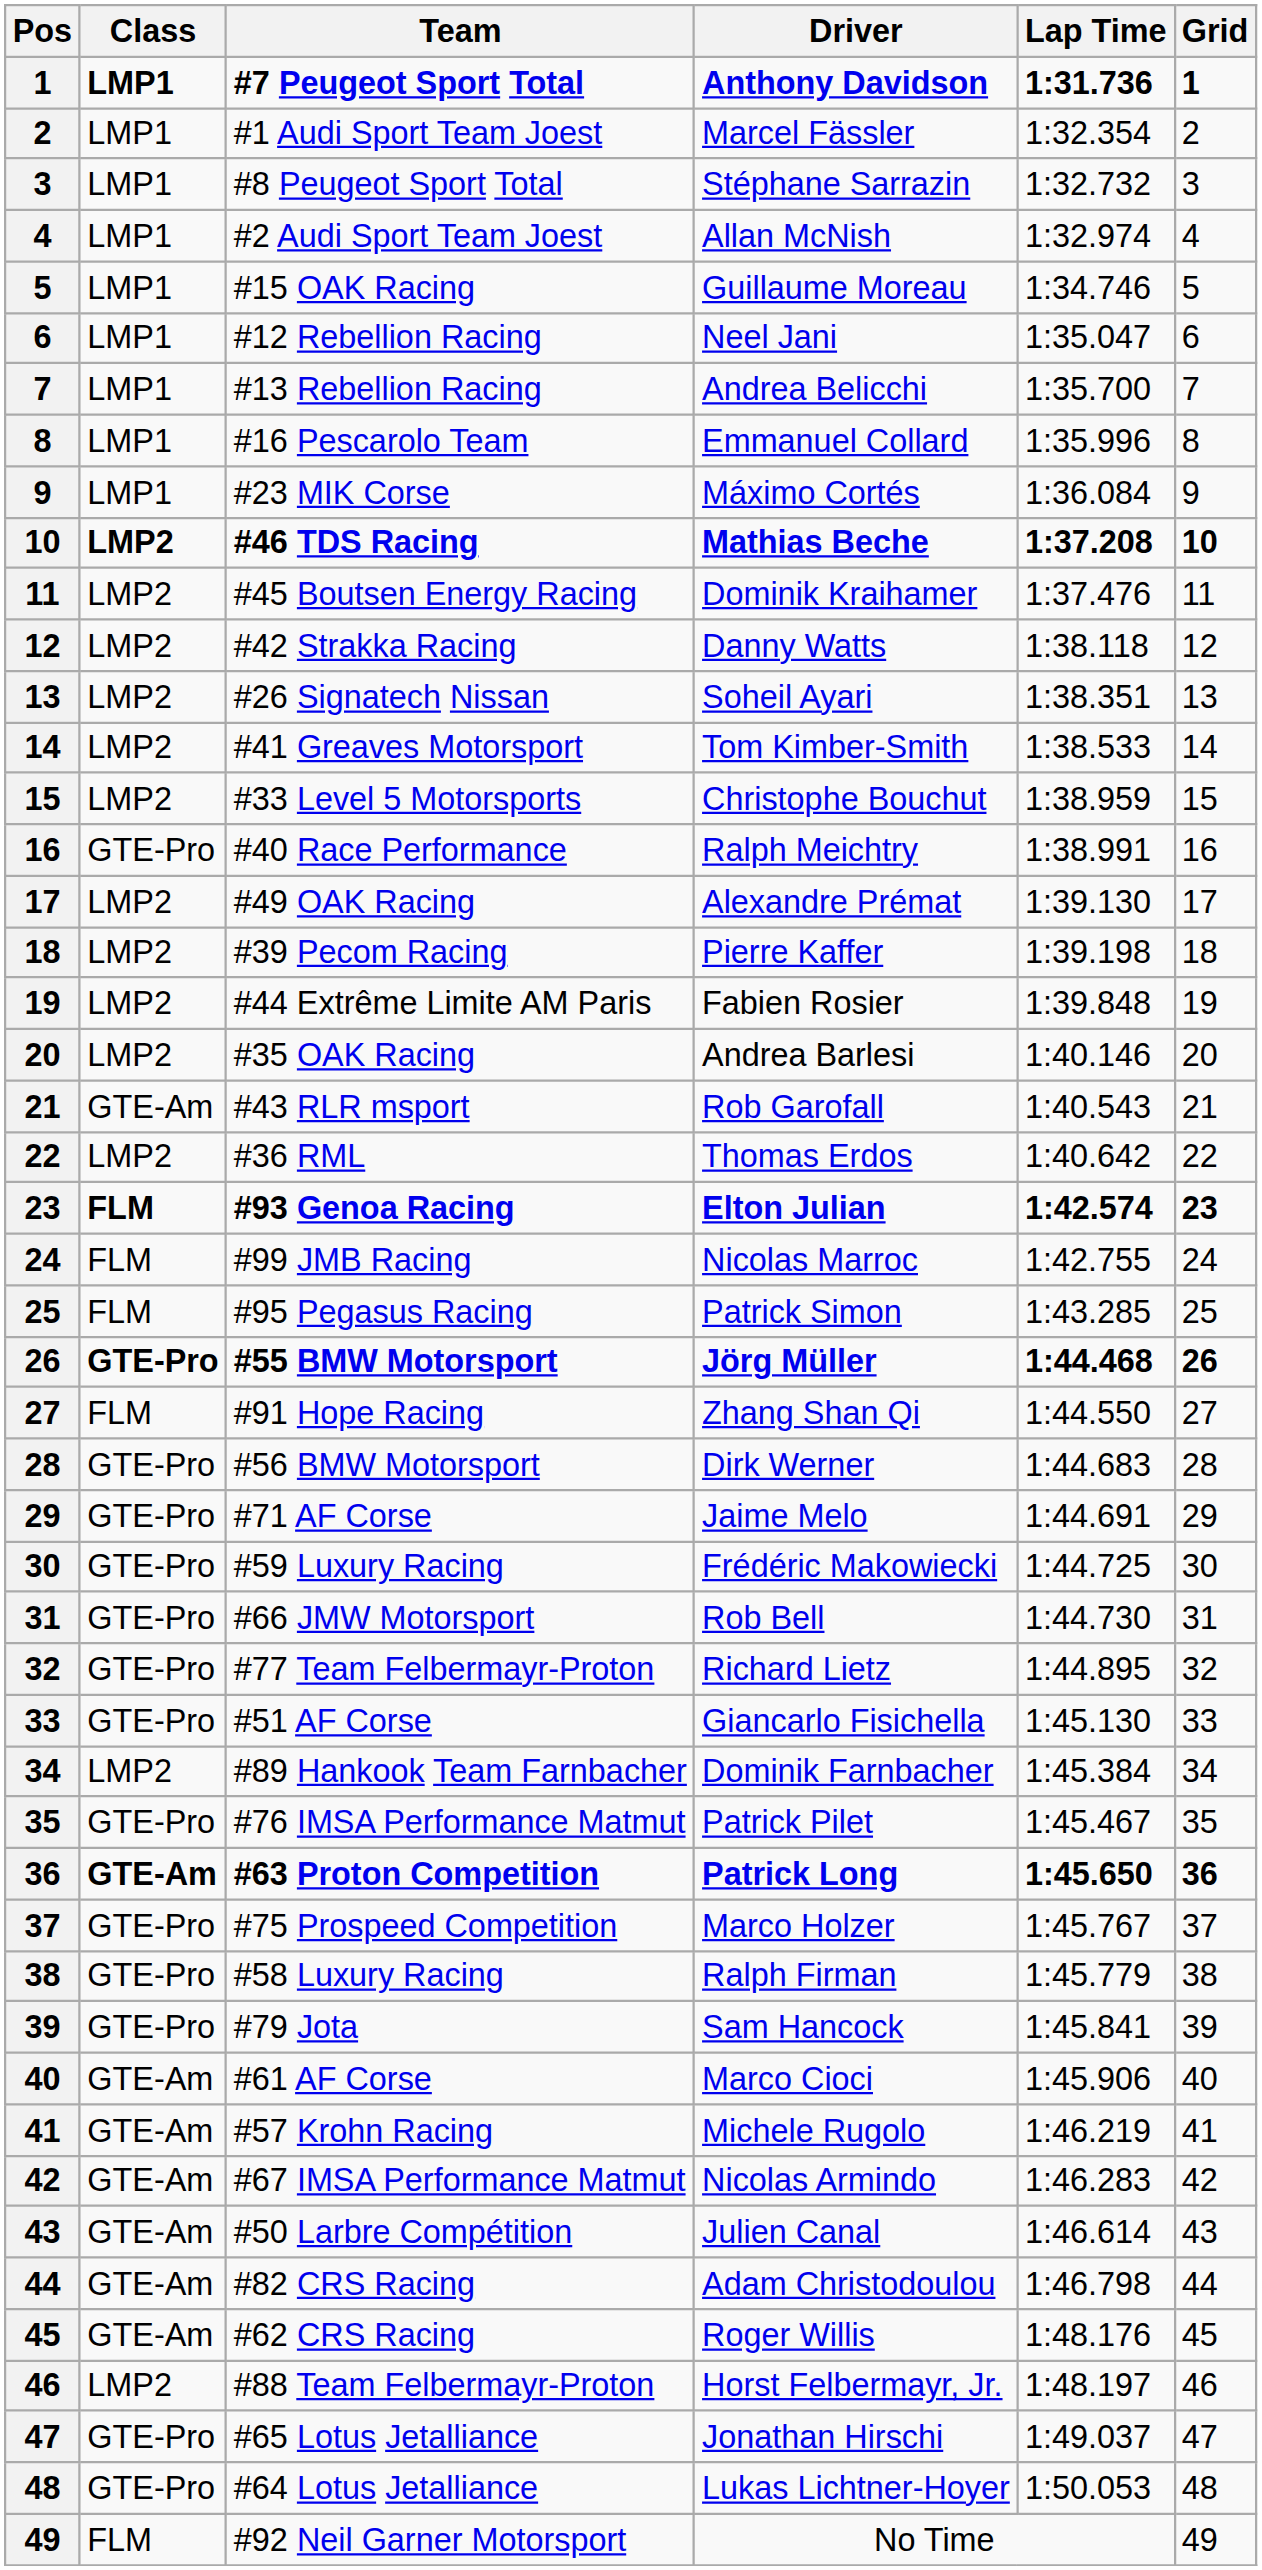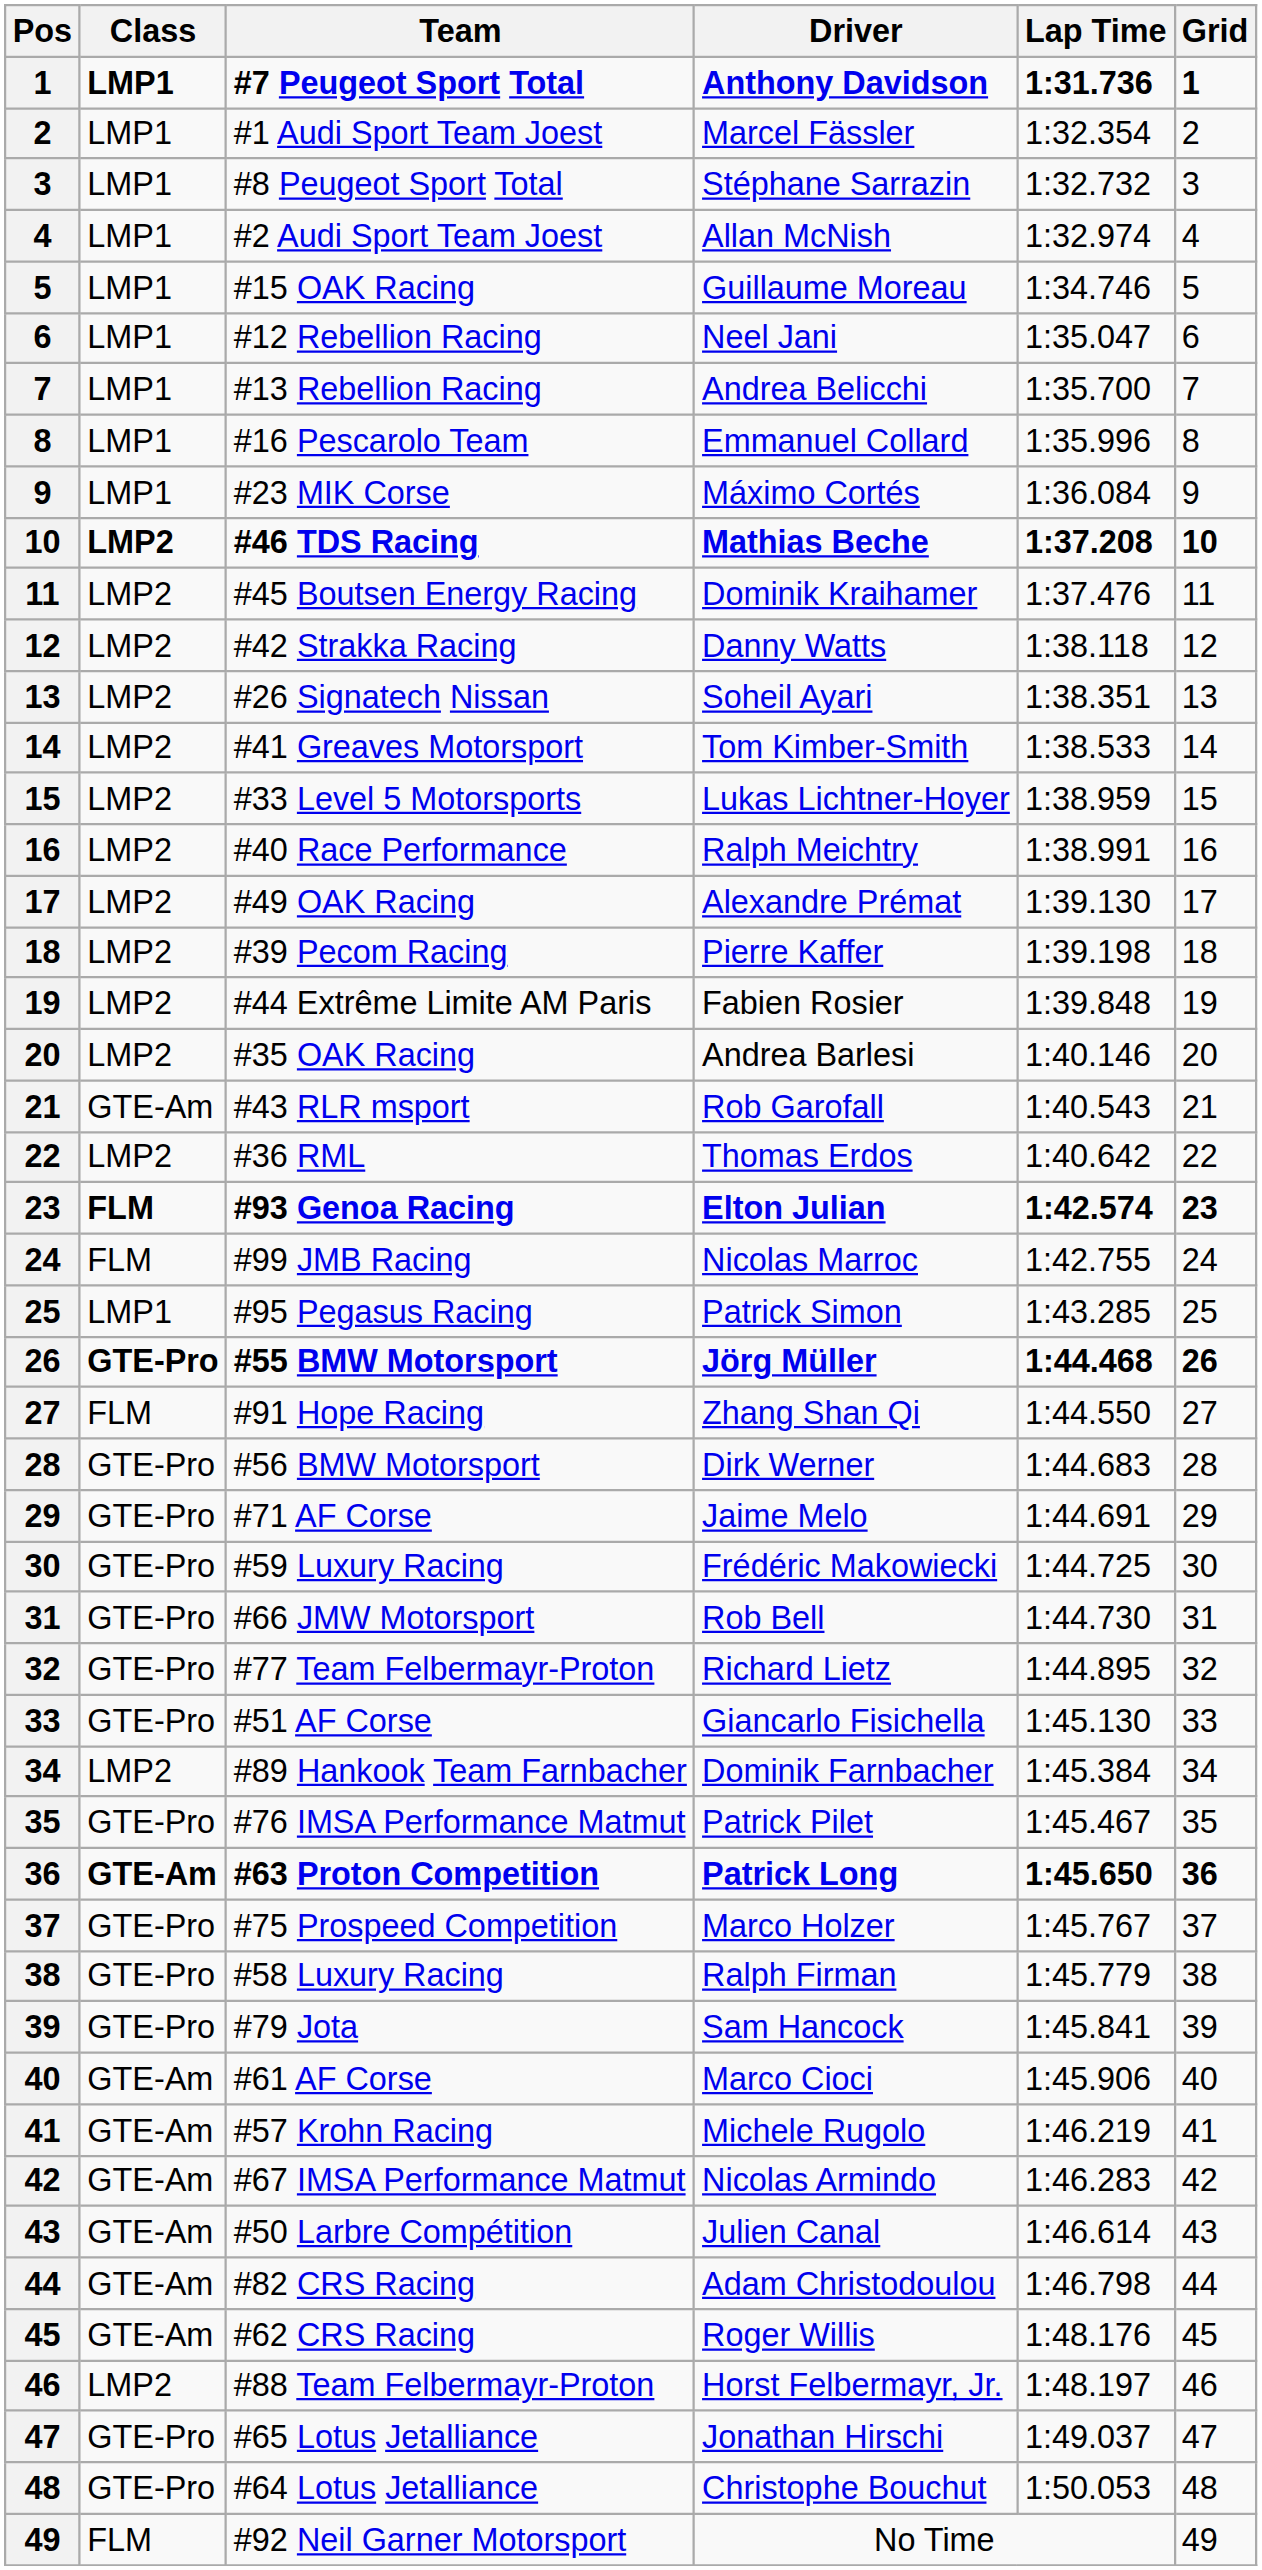 <table class="wikitable" style="font-size: 90%;">
 <tr>
 <th>Pos</th>
 <th>Class</th>
 <th>Team</th>
 <th>Driver</th>
 <th>Lap Time</th>
 <th>Grid</th>
 </tr>
 <tr style="font-weight:bold">
 <th>1</th>
 <td>LMP1</td>
 <td>#7 <a href='#'>Peugeot Sport</a> <a href='#'>Total</a></td>
 <td><a href='#'>Anthony Davidson</a></td>
 <td>1:31.736</td>
 <td>1</td>
 </tr>
 <tr>
 <th>2</th>
 <td>LMP1</td>
 <td>#1 <a href='#'>Audi Sport Team Joest</a></td>
 <td><a href='#'>Marcel Fässler</a></td>
 <td>1:32.354</td>
 <td>2</td>
 </tr>
 <tr>
 <th>3</th>
 <td>LMP1</td>
 <td>#8 <a href='#'>Peugeot Sport</a> <a href='#'>Total</a></td>
 <td><a href='#'>Stéphane Sarrazin</a></td>
 <td>1:32.732</td>
 <td>3</td>
 </tr>
 <tr>
 <th>4</th>
 <td>LMP1</td>
 <td>#2 <a href='#'>Audi Sport Team Joest</a></td>
 <td><a href='#'>Allan McNish</a></td>
 <td>1:32.974</td>
 <td>4</td>
 </tr>
 <tr>
 <th>5</th>
 <td>LMP1</td>
 <td>#15 <a href='#'>OAK Racing</a></td>
 <td><a href='#'>Guillaume Moreau</a></td>
 <td>1:34.746</td>
 <td>5</td>
 </tr>
 <tr>
 <th>6</th>
 <td>LMP1</td>
 <td>#12 <a href='#'>Rebellion Racing</a></td>
 <td><a href='#'>Neel Jani</a></td>
 <td>1:35.047</td>
 <td>6</td>
 </tr>
 <tr>
 <th>7</th>
 <td>LMP1</td>
 <td>#13 <a href='#'>Rebellion Racing</a></td>
 <td><a href='#'>Andrea Belicchi</a></td>
 <td>1:35.700</td>
 <td>7</td>
 </tr>
 <tr>
 <th>8</th>
 <td>LMP1</td>
 <td>#16 <a href='#'>Pescarolo Team</a></td>
 <td><a href='#'>Emmanuel Collard</a></td>
 <td>1:35.996</td>
 <td>8</td>
 </tr>
 <tr>
 <th>9</th>
 <td>LMP1</td>
 <td>#23 <a href='#'>MIK Corse</a></td>
 <td><a href='#'>Máximo Cortés</a></td>
 <td>1:36.084</td>
 <td>9</td>
 </tr>
 <tr style="font-weight:bold">
 <th>10</th>
 <td>LMP2</td>
 <td>#46 <a href='#'>TDS Racing</a></td>
 <td><a href='#'>Mathias Beche</a></td>
 <td>1:37.208</td>
 <td>10</td>
 </tr>
 <tr>
 <th>11</th>
 <td>LMP2</td>
 <td>#45 <a href='#'>Boutsen Energy Racing</a></td>
 <td><a href='#'>Dominik Kraihamer</a></td>
 <td>1:37.476</td>
 <td>11</td>
 </tr>
 <tr>
 <th>12</th>
 <td>LMP2</td>
 <td>#42 <a href='#'>Strakka Racing</a></td>
 <td><a href='#'>Danny Watts</a></td>
 <td>1:38.118</td>
 <td>12</td>
 </tr>
 <tr>
 <th>13</th>
 <td>LMP2</td>
 <td>#26 <a href='#'>Signatech</a> <a href='#'>Nissan</a></td>
 <td><a href='#'>Soheil Ayari</a></td>
 <td>1:38.351</td>
 <td>13</td>
 </tr>
 <tr>
 <th>14</th>
 <td>LMP2</td>
 <td>#41 <a href='#'>Greaves Motorsport</a></td>
 <td><a href='#'>Tom Kimber-Smith</a></td>
 <td>1:38.533</td>
 <td>14</td>
 </tr>
 <tr>
 <th>15</th>
 <td>LMP2</td>
 <td>#33 <a href='#'>Level 5 Motorsports</a></td>
-<td><a href='#'>Christophe Bouchut</a></td>
+<td><a href='#'>Lukas Lichtner-Hoyer</a></td>
 <td>1:38.959</td>
 <td>15</td>
 </tr>
 <tr>
 <th>16</th>
-<td>GTE-Pro</td>
+<td>LMP2</td>
 <td>#40 <a href='#'>Race Performance</a></td>
 <td><a href='#'>Ralph Meichtry</a></td>
 <td>1:38.991</td>
 <td>16</td>
 </tr>
 <tr>
 <th>17</th>
 <td>LMP2</td>
 <td>#49 <a href='#'>OAK Racing</a></td>
 <td><a href='#'>Alexandre Prémat</a></td>
 <td>1:39.130</td>
 <td>17</td>
 </tr>
 <tr>
 <th>18</th>
 <td>LMP2</td>
 <td>#39 <a href='#'>Pecom Racing</a></td>
 <td><a href='#'>Pierre Kaffer</a></td>
 <td>1:39.198</td>
 <td>18</td>
 </tr>
 <tr>
 <th>19</th>
 <td>LMP2</td>
 <td>#44 Extrême Limite AM Paris</td>
 <td>Fabien Rosier</td>
 <td>1:39.848</td>
 <td>19</td>
 </tr>
 <tr>
 <th>20</th>
 <td>LMP2</td>
 <td>#35 <a href='#'>OAK Racing</a></td>
 <td>Andrea Barlesi</td>
 <td>1:40.146</td>
 <td>20</td>
 </tr>
 <tr>
 <th>21</th>
 <td>GTE-Am</td>
 <td>#43 <a href='#'>RLR msport</a></td>
 <td><a href='#'>Rob Garofall</a></td>
 <td>1:40.543</td>
 <td>21</td>
 </tr>
 <tr>
 <th>22</th>
 <td>LMP2</td>
 <td>#36 <a href='#'>RML</a></td>
 <td><a href='#'>Thomas Erdos</a></td>
 <td>1:40.642</td>
 <td>22</td>
 </tr>
 <tr style="font-weight:bold">
 <th>23</th>
 <td>FLM</td>
 <td>#93 <a href='#'>Genoa Racing</a></td>
 <td><a href='#'>Elton Julian</a></td>
 <td>1:42.574</td>
 <td>23</td>
 </tr>
 <tr>
 <th>24</th>
 <td>FLM</td>
 <td>#99 <a href='#'>JMB Racing</a></td>
 <td><a href='#'>Nicolas Marroc</a></td>
 <td>1:42.755</td>
 <td>24</td>
 </tr>
 <tr>
 <th>25</th>
-<td>FLM</td>
+<td>LMP1</td>
 <td>#95 <a href='#'>Pegasus Racing</a></td>
 <td><a href='#'>Patrick Simon</a></td>
 <td>1:43.285</td>
 <td>25</td>
 </tr>
 <tr style="font-weight:bold">
 <th>26</th>
 <td>GTE-Pro</td>
 <td>#55 <a href='#'>BMW Motorsport</a></td>
 <td><a href='#'>Jörg Müller</a></td>
 <td>1:44.468</td>
 <td>26</td>
 </tr>
 <tr>
 <th>27</th>
 <td>FLM</td>
 <td>#91 <a href='#'>Hope Racing</a></td>
 <td><a href='#'>Zhang Shan Qi</a></td>
 <td>1:44.550</td>
 <td>27</td>
 </tr>
 <tr>
 <th>28</th>
 <td>GTE-Pro</td>
 <td>#56 <a href='#'>BMW Motorsport</a></td>
 <td><a href='#'>Dirk Werner</a></td>
 <td>1:44.683</td>
 <td>28</td>
 </tr>
 <tr>
 <th>29</th>
 <td>GTE-Pro</td>
 <td>#71 <a href='#'>AF Corse</a></td>
 <td><a href='#'>Jaime Melo</a></td>
 <td>1:44.691</td>
 <td>29</td>
 </tr>
 <tr>
 <th>30</th>
 <td>GTE-Pro</td>
 <td>#59 <a href='#'>Luxury Racing</a></td>
 <td><a href='#'>Frédéric Makowiecki</a></td>
 <td>1:44.725</td>
 <td>30</td>
 </tr>
 <tr>
 <th>31</th>
 <td>GTE-Pro</td>
 <td>#66 <a href='#'>JMW Motorsport</a></td>
 <td><a href='#'>Rob Bell</a></td>
 <td>1:44.730</td>
 <td>31</td>
 </tr>
 <tr>
 <th>32</th>
 <td>GTE-Pro</td>
 <td>#77 <a href='#'>Team Felbermayr-Proton</a></td>
 <td><a href='#'>Richard Lietz</a></td>
 <td>1:44.895</td>
 <td>32</td>
 </tr>
 <tr>
 <th>33</th>
 <td>GTE-Pro</td>
 <td>#51 <a href='#'>AF Corse</a></td>
 <td><a href='#'>Giancarlo Fisichella</a></td>
 <td>1:45.130</td>
 <td>33</td>
 </tr>
 <tr>
 <th>34</th>
 <td>LMP2</td>
 <td>#89 <a href='#'>Hankook</a> <a href='#'>Team Farnbacher</a></td>
 <td><a href='#'>Dominik Farnbacher</a></td>
 <td>1:45.384</td>
 <td>34</td>
 </tr>
 <tr>
 <th>35</th>
 <td>GTE-Pro</td>
 <td>#76 <a href='#'>IMSA Performance Matmut</a></td>
 <td><a href='#'>Patrick Pilet</a></td>
 <td>1:45.467</td>
 <td>35</td>
 </tr>
 <tr style="font-weight:bold">
 <th>36</th>
 <td>GTE-Am</td>
 <td>#63 <a href='#'>Proton Competition</a></td>
 <td><a href='#'>Patrick Long</a></td>
 <td>1:45.650</td>
 <td>36</td>
 </tr>
 <tr>
 <th>37</th>
 <td>GTE-Pro</td>
 <td>#75 <a href='#'>Prospeed Competition</a></td>
 <td><a href='#'>Marco Holzer</a></td>
 <td>1:45.767</td>
 <td>37</td>
 </tr>
 <tr>
 <th>38</th>
 <td>GTE-Pro</td>
 <td>#58 <a href='#'>Luxury Racing</a></td>
 <td><a href='#'>Ralph Firman</a></td>
 <td>1:45.779</td>
 <td>38</td>
 </tr>
 <tr>
 <th>39</th>
 <td>GTE-Pro</td>
 <td>#79 <a href='#'>Jota</a></td>
 <td><a href='#'>Sam Hancock</a></td>
 <td>1:45.841</td>
 <td>39</td>
 </tr>
 <tr>
 <th>40</th>
 <td>GTE-Am</td>
 <td>#61 <a href='#'>AF Corse</a></td>
 <td><a href='#'>Marco Cioci</a></td>
 <td>1:45.906</td>
 <td>40</td>
 </tr>
 <tr>
 <th>41</th>
 <td>GTE-Am</td>
 <td>#57 <a href='#'>Krohn Racing</a></td>
 <td><a href='#'>Michele Rugolo</a></td>
 <td>1:46.219</td>
 <td>41</td>
 </tr>
 <tr>
 <th>42</th>
 <td>GTE-Am</td>
 <td>#67 <a href='#'>IMSA Performance Matmut</a></td>
 <td><a href='#'>Nicolas Armindo</a></td>
 <td>1:46.283</td>
 <td>42</td>
 </tr>
 <tr>
 <th>43</th>
 <td>GTE-Am</td>
 <td>#50 <a href='#'>Larbre Compétition</a></td>
 <td><a href='#'>Julien Canal</a></td>
 <td>1:46.614</td>
 <td>43</td>
 </tr>
 <tr>
 <th>44</th>
 <td>GTE-Am</td>
 <td>#82 <a href='#'>CRS Racing</a></td>
 <td><a href='#'>Adam Christodoulou</a></td>
 <td>1:46.798</td>
 <td>44</td>
 </tr>
 <tr>
 <th>45</th>
 <td>GTE-Am</td>
 <td>#62 <a href='#'>CRS Racing</a></td>
 <td><a href='#'>Roger Willis</a></td>
 <td>1:48.176</td>
 <td>45</td>
 </tr>
 <tr>
 <th>46</th>
 <td>LMP2</td>
 <td>#88 <a href='#'>Team Felbermayr-Proton</a></td>
 <td><a href='#'>Horst Felbermayr, Jr.</a></td>
 <td>1:48.197</td>
 <td>46</td>
 </tr>
 <tr>
 <th>47</th>
 <td>GTE-Pro</td>
 <td>#65 <a href='#'>Lotus</a> <a href='#'>Jetalliance</a></td>
 <td><a href='#'>Jonathan Hirschi</a></td>
 <td>1:49.037</td>
 <td>47</td>
 </tr>
 <tr>
 <th>48</th>
 <td>GTE-Pro</td>
 <td>#64 <a href='#'>Lotus</a> <a href='#'>Jetalliance</a></td>
-<td><a href='#'>Lukas Lichtner-Hoyer</a></td>
+<td><a href='#'>Christophe Bouchut</a></td>
 <td>1:50.053</td>
 <td>48</td>
 </tr>
 <tr>
 <th>49</th>
 <td>FLM</td>
 <td>#92 <a href='#'>Neil Garner Motorsport</a></td>
 <td colspan=2 align="center">No Time</td>
 <td>49</td>
 </tr>
 <tr>
 </tr>
 </table>
